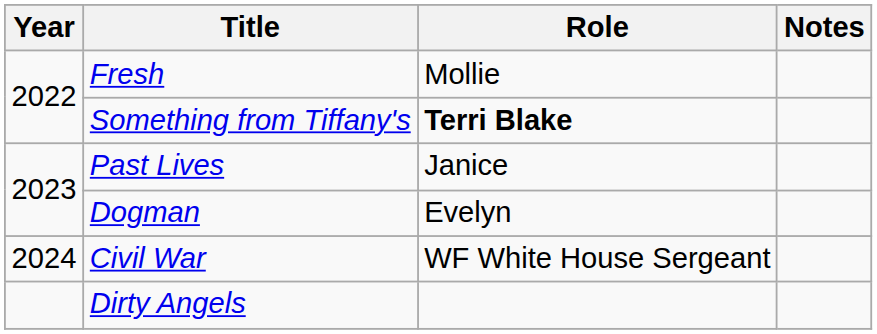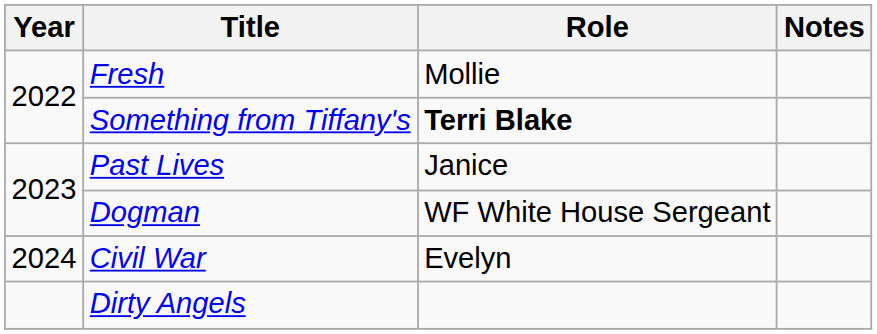 <table class="wikitable sortable">
 <tr>
 <th>Year</th>
 <th>Title</th>
 <th>Role</th>
 <th>Notes</th>
 </tr>
 <tr>
 <td rowspan="2">2022</td>
 <td><em><a href='#'>Fresh</a></em></td>
 <td>Mollie</td>
 <td></td>
 </tr>
 <tr>
 <td><em><a href='#'>Something from Tiffany's</a></em></td>
 <td><strong>Terri Blake</strong></td>
 <td></td>
 </tr>
 <tr>
 <td rowspan="2">2023</td>
 <td><em><a href='#'>Past Lives</a></em></td>
 <td>Janice</td>
 <td></td>
 </tr>
 <tr>
 <td><em><a href='#'>Dogman</a></em></td>
-<td>Evelyn</td>
+<td>WF White House Sergeant</td>
 <td></td>
 </tr>
 <tr>
 <td rowspan="1">2024</td>
 <td><em><a href='#'>Civil War</a></em></td>
-<td>WF White House Sergeant</td>
+<td>Evelyn</td>
 <td></td>
 </tr>
 <tr>
 <td rowspan="1"></td>
 <td><em><a href='#'>Dirty Angels</a></em></td>
 <td></td>
 <td></td>
 </tr>
 </table>
